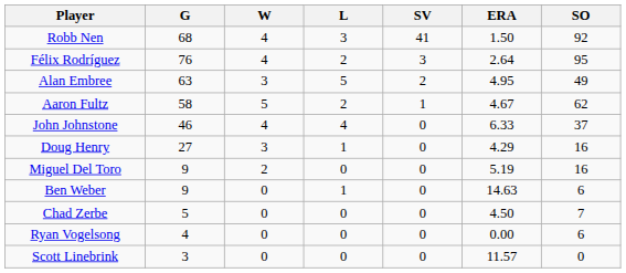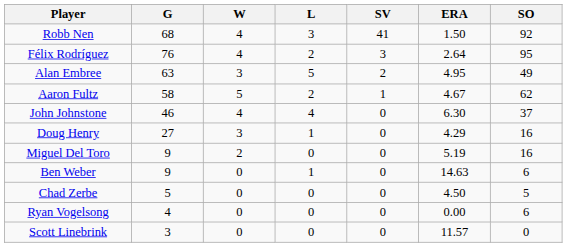 <table class="wikitable sortable">
 <tr>
 <th bgcolor="#DDDDFF" width="16%">Player</th>
 <th bgcolor="#DDDDFF" width="9%">G</th>
 <th bgcolor="#DDDDFF" width="9%">W</th>
 <th bgcolor="#DDDDFF" width="9%">L</th>
 <th bgcolor="#DDDDFF" width="9%">SV</th>
 <th bgcolor="#DDDDFF" width="9%">ERA</th>
 <th bgcolor="#DDDDFF" width="9%">SO</th>
 </tr>
 <tr align="center">
 <td><a href='#'>Robb Nen</a></td>
 <td>68</td>
 <td>4</td>
 <td>3</td>
 <td>41</td>
 <td>1.50</td>
 <td>92</td>
 </tr>
 <tr align=center>
 <td><a href='#'>Félix Rodríguez</a></td>
 <td>76</td>
 <td>4</td>
 <td>2</td>
 <td>3</td>
 <td>2.64</td>
 <td>95</td>
 </tr>
 <tr align="center">
 <td><a href='#'>Alan Embree</a></td>
 <td>63</td>
 <td>3</td>
 <td>5</td>
 <td>2</td>
 <td>4.95</td>
 <td>49</td>
 </tr>
 <tr align="center">
 <td><a href='#'>Aaron Fultz</a></td>
 <td>58</td>
 <td>5</td>
 <td>2</td>
 <td>1</td>
 <td>4.67</td>
 <td>62</td>
 </tr>
 <tr align="center">
 <td><a href='#'>John Johnstone</a></td>
 <td>46</td>
 <td>4</td>
 <td>4</td>
 <td>0</td>
-<td>6.33</td>
+<td>6.30</td>
 <td>37</td>
 </tr>
 <tr align="center">
 <td><a href='#'>Doug Henry</a></td>
 <td>27</td>
 <td>3</td>
 <td>1</td>
 <td>0</td>
 <td>4.29</td>
 <td>16</td>
 </tr>
 <tr align="center">
 <td><a href='#'>Miguel Del Toro</a></td>
 <td>9</td>
 <td>2</td>
 <td>0</td>
 <td>0</td>
 <td>5.19</td>
 <td>16</td>
 </tr>
 <tr align="center">
 <td><a href='#'>Ben Weber</a></td>
 <td>9</td>
 <td>0</td>
 <td>1</td>
 <td>0</td>
 <td>14.63</td>
 <td>6</td>
 </tr>
 <tr align="center">
 <td><a href='#'>Chad Zerbe</a></td>
 <td>5</td>
 <td>0</td>
 <td>0</td>
 <td>0</td>
 <td>4.50</td>
-<td>7</td>
+<td>5</td>
 </tr>
 <tr align="center">
 <td><a href='#'>Ryan Vogelsong</a></td>
 <td>4</td>
 <td>0</td>
 <td>0</td>
 <td>0</td>
 <td>0.00</td>
 <td>6</td>
 </tr>
 <tr align="center">
 <td><a href='#'>Scott Linebrink</a></td>
 <td>3</td>
 <td>0</td>
 <td>0</td>
 <td>0</td>
 <td>11.57</td>
 <td>0</td>
 </tr>
 </table>
